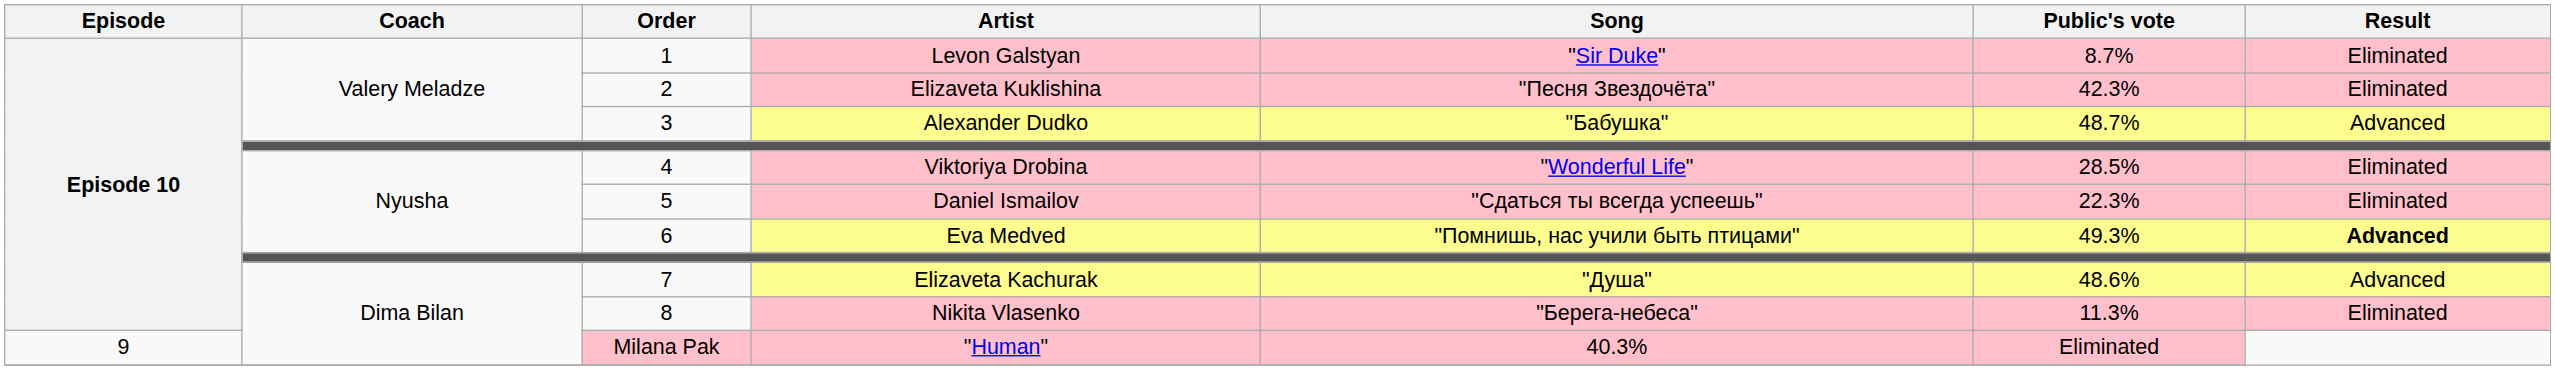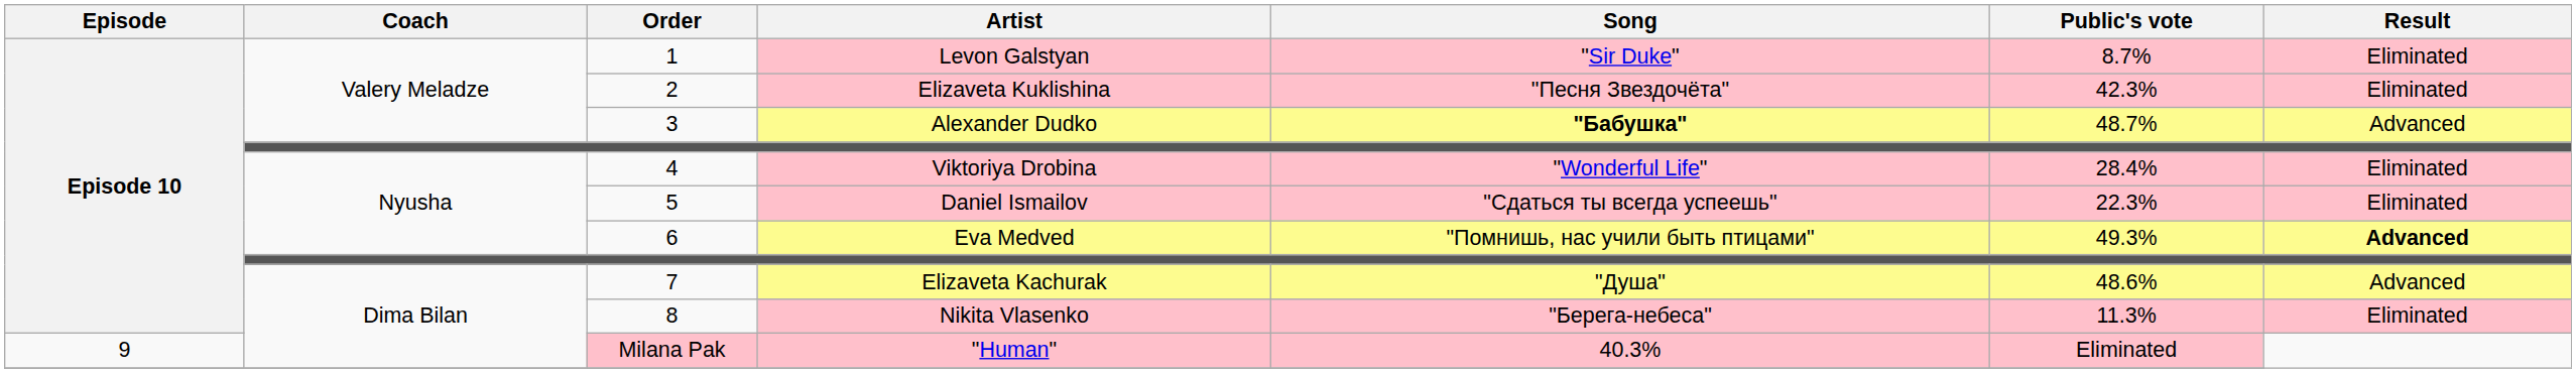 <table class="wikitable" style="text-align:center; width:120%;">
 <tr>
 <th style="width:07%;">Episode</th>
 <th style="width:10%;">Coach</th>
 <th style="width:05%;">Order</th>
 <th style="width:15%;">Artist</th>
 <th style="width:21%;">Song</th>
 <th style="width:08%;">Public's vote</th>
 <th style="width:09%;">Result</th>
 </tr>
 <tr>
 <th rowspan=11 scope="row">Episode 10 <br> </th>
 <td rowspan=3>Valery Meladze</td>
 <td>1</td>
 <td style="background:pink">Levon Galstyan</td>
 <td style="background:pink">"<a href='#'>Sir Duke</a>"</td>
 <td style="background:pink">8.7%</td>
 <td style="background:pink">Eliminated</td>
 </tr>
 <tr>
 <td>2</td>
 <td style="background:pink">Elizaveta Kuklishina</td>
 <td style="background:pink">"Песня Звездочёта"</td>
 <td style="background:pink">42.3%</td>
 <td style="background:pink">Eliminated</td>
 </tr>
 <tr>
 <td>3</td>
 <td style="background:#fdfc8f">Alexander Dudko</td>
-<td style="background:#fdfc8f">"Бабушка"</td>
+<td style="background:#fdfc8f"><strong>"Бабушка"</strong></td>
 <td style="background:#fdfc8f">48.7%</td>
 <td style="background:#fdfc8f">Advanced</td>
 </tr>
 <tr>
 </tr>
 <tr>
 <td colspan=6 style="background:#555555;"></td>
 </tr>
 <tr>
 <td rowspan=3>Nyusha</td>
 <td>4</td>
 <td style="background:pink">Viktoriya Drobina</td>
 <td style="background:pink">"<a href='#'>Wonderful Life</a>"</td>
-<td style="background:pink">28.5%</td>
+<td style="background:pink">28.4%</td>
 <td style="background:pink">Eliminated</td>
 </tr>
 <tr>
 <td>5</td>
 <td style="background:pink">Daniel Ismailov</td>
 <td style="background:pink">"Сдаться ты всегда успеешь"</td>
 <td style="background:pink">22.3%</td>
 <td style="background:pink">Eliminated</td>
 </tr>
 <tr>
 <td>6</td>
 <td style="background:#fdfc8f">Eva Medved</td>
 <td style="background:#fdfc8f">"Помнишь, нас учили быть птицами"</td>
 <td style="background:#fdfc8f">49.3%</td>
 <td style="background:#fdfc8f"><strong>Advanced</strong></td>
 </tr>
 <tr>
 <td colspan=6 style="background:#555555;"></td>
 </tr>
 <tr>
 <td rowspan=3>Dima Bilan</td>
 <td>7</td>
 <td style="background:#fdfc8f">Elizaveta Kachurak</td>
 <td style="background:#fdfc8f">"Душа"</td>
 <td style="background:#fdfc8f">48.6%</td>
 <td style="background:#fdfc8f">Advanced</td>
 </tr>
 <tr>
 <td>8</td>
 <td style="background:pink">Nikita Vlasenko</td>
 <td style="background:pink">"Берега-небеса"</td>
 <td style="background:pink">11.3%</td>
 <td style="background:pink">Eliminated</td>
 </tr>
 <tr>
 <td>9</td>
 <td style="background:pink">Milana Pak</td>
 <td style="background:pink">"<a href='#'>Human</a>"</td>
 <td style="background:pink">40.3%</td>
 <td style="background:pink">Eliminated</td>
 </tr>
 <tr>
 </tr>
 </table>
